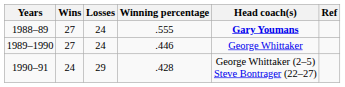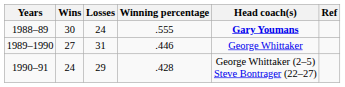 <table class="wikitable" style="text-align:center;">
 <tr>
 <th>Years</th>
 <th>Wins</th>
 <th>Losses</th>
 <th>Winning percentage</th>
 <th>Head coach(s)</th>
 <th>Ref</th>
 </tr>
 <tr>
 <td>1988–89</td>
-<td>27</td>
+<td>30</td>
 <td>24</td>
 <td>.555</td>
 <td><strong><a href='#'>Gary Youmans</a></strong></td>
 <td></td>
 </tr>
 <tr>
 <td>1989–1990</td>
 <td>27</td>
-<td>24</td>
+<td>31</td>
 <td>.446</td>
 <td><a href='#'>George Whittaker</a></td>
 <td></td>
 </tr>
 <tr>
 <td>1990–91</td>
 <td>24</td>
 <td>29</td>
 <td>.428</td>
 <td>George Whittaker (2–5)<br><a href='#'>Steve Bontrager</a> (22–27)</td>
 <td></td>
 </tr>
 </table>
